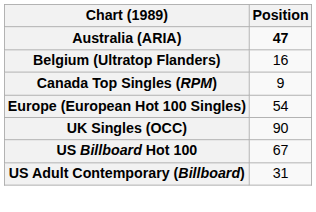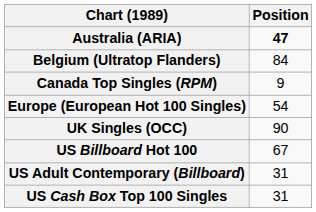 <table class="wikitable sortable plainrowheaders" style="text-align:center">
 <tr>
 <th scope="col">Chart (1989)</th>
 <th scope="col">Position</th>
 </tr>
 <tr>
 <th scope="row">Australia (ARIA)</th>
 <td><strong>47</strong></td>
 </tr>
 <tr>
 <th scope="row">Belgium (Ultratop Flanders)</th>
-<td>16</td>
+<td>84</td>
 </tr>
 <tr>
 <th scope="row">Canada Top Singles (<em>RPM</em>)</th>
 <td>9</td>
 </tr>
 <tr>
 <th scope="row">Europe (European Hot 100 Singles)</th>
 <td>54</td>
 </tr>
 <tr>
 <th scope="row">UK Singles (OCC)</th>
 <td>90</td>
 </tr>
 <tr>
 <th scope="row">US <em>Billboard</em> Hot 100</th>
 <td>67</td>
 </tr>
 <tr>
 <th scope="row">US Adult Contemporary (<em>Billboard</em>)</th>
 <td>31</td>
 </tr>
+<tr>
+<th scope="row">US <em>Cash Box</em> Top 100 Singles</th>
+<td>31</td>
+</tr>
 </table>
